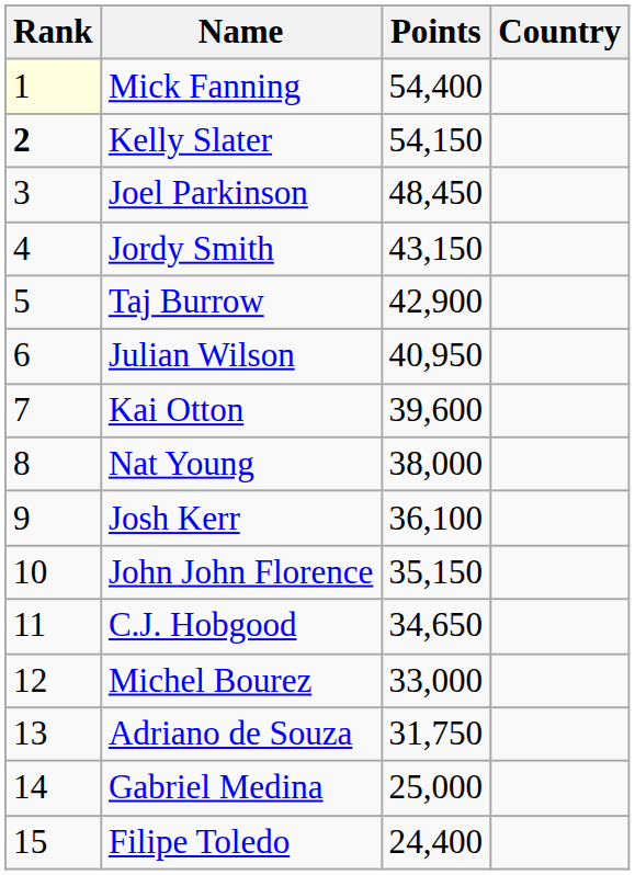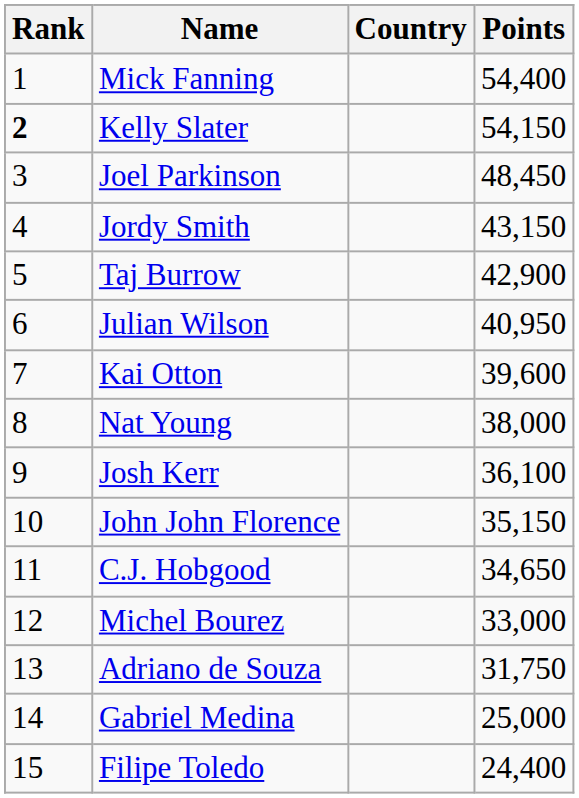 <table class="wikitable">
 <tr>
 <th>Rank</th>
 <th>Name</th>
+<th>Country</th>
 <th>Points</th>
-<th>Country</th>
 </tr>
 <tr>
-<td style="background: lightyellow;">1</td>
+<td>1</td>
 <td align=left><a href='#'>Mick Fanning</a></td>
+<td align=left></td>
 <td align=left>54,400</td>
-<td align=left></td>
 </tr>
 <tr>
 <td><strong>2</strong></td>
 <td align=left><a href='#'>Kelly Slater</a></td>
+<td align=left></td>
 <td align=left>54,150</td>
-<td align=left></td>
 </tr>
 <tr>
 <td>3</td>
 <td align=left><a href='#'>Joel Parkinson</a></td>
+<td align=left></td>
 <td align=left>48,450</td>
-<td align=left></td>
 </tr>
 <tr>
 <td>4</td>
 <td align=left><a href='#'>Jordy Smith</a></td>
+<td align=left></td>
 <td align=left>43,150</td>
-<td align=left></td>
 </tr>
 <tr>
 <td>5</td>
 <td align=left><a href='#'>Taj Burrow</a></td>
+<td align=left></td>
 <td align=left>42,900</td>
-<td align=left></td>
 </tr>
 <tr>
 <td>6</td>
 <td align=left><a href='#'>Julian Wilson</a></td>
+<td align=left></td>
 <td align=left>40,950</td>
-<td align=left></td>
 </tr>
 <tr>
 <td>7</td>
 <td align=left><a href='#'>Kai Otton</a></td>
+<td align=left></td>
 <td align=left>39,600</td>
-<td align=left></td>
 </tr>
 <tr>
 <td>8</td>
 <td align=left><a href='#'>Nat Young</a></td>
+<td align=left></td>
 <td align=left>38,000</td>
-<td align=left></td>
 </tr>
 <tr>
 <td>9</td>
 <td align=left><a href='#'>Josh Kerr</a></td>
+<td align=left></td>
 <td align=left>36,100</td>
-<td align=left></td>
 </tr>
 <tr>
 <td>10</td>
 <td align=left><a href='#'>John John Florence</a></td>
+<td align=left></td>
 <td align=left>35,150</td>
-<td align=left></td>
 </tr>
 <tr>
 <td>11</td>
 <td align=left><a href='#'>C.J. Hobgood</a></td>
+<td align=left></td>
 <td align=left>34,650</td>
-<td align=left></td>
 </tr>
 <tr>
 <td>12</td>
 <td align=left><a href='#'>Michel Bourez</a></td>
+<td align=left></td>
 <td align=left>33,000</td>
-<td align=left></td>
 </tr>
 <tr>
 <td>13</td>
 <td align=left><a href='#'>Adriano de Souza</a></td>
+<td align=left></td>
 <td align=left>31,750</td>
-<td align=left></td>
 </tr>
 <tr>
 <td>14</td>
 <td align=left><a href='#'>Gabriel Medina</a></td>
+<td align=left></td>
 <td align=left>25,000</td>
-<td align=left></td>
 </tr>
 <tr>
 <td>15</td>
 <td align=left><a href='#'>Filipe Toledo</a></td>
+<td align=left></td>
 <td align=left>24,400</td>
-<td align=left></td>
 </tr>
 </table>
